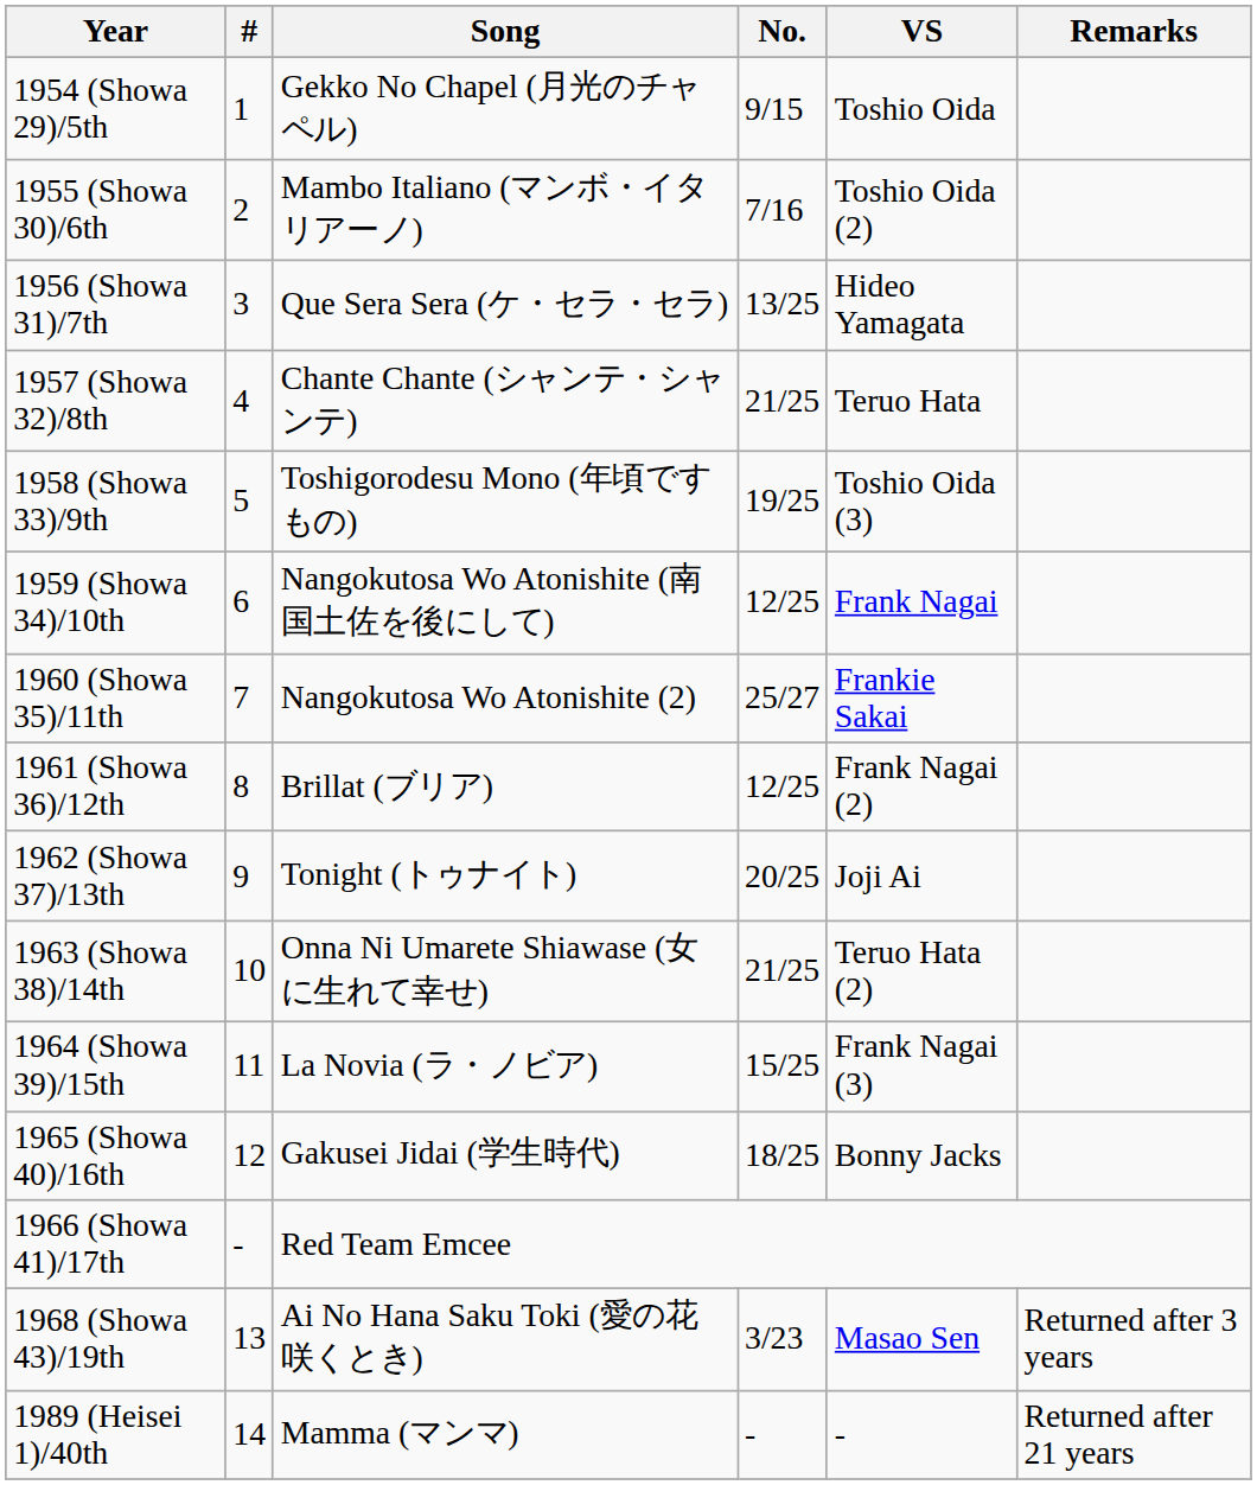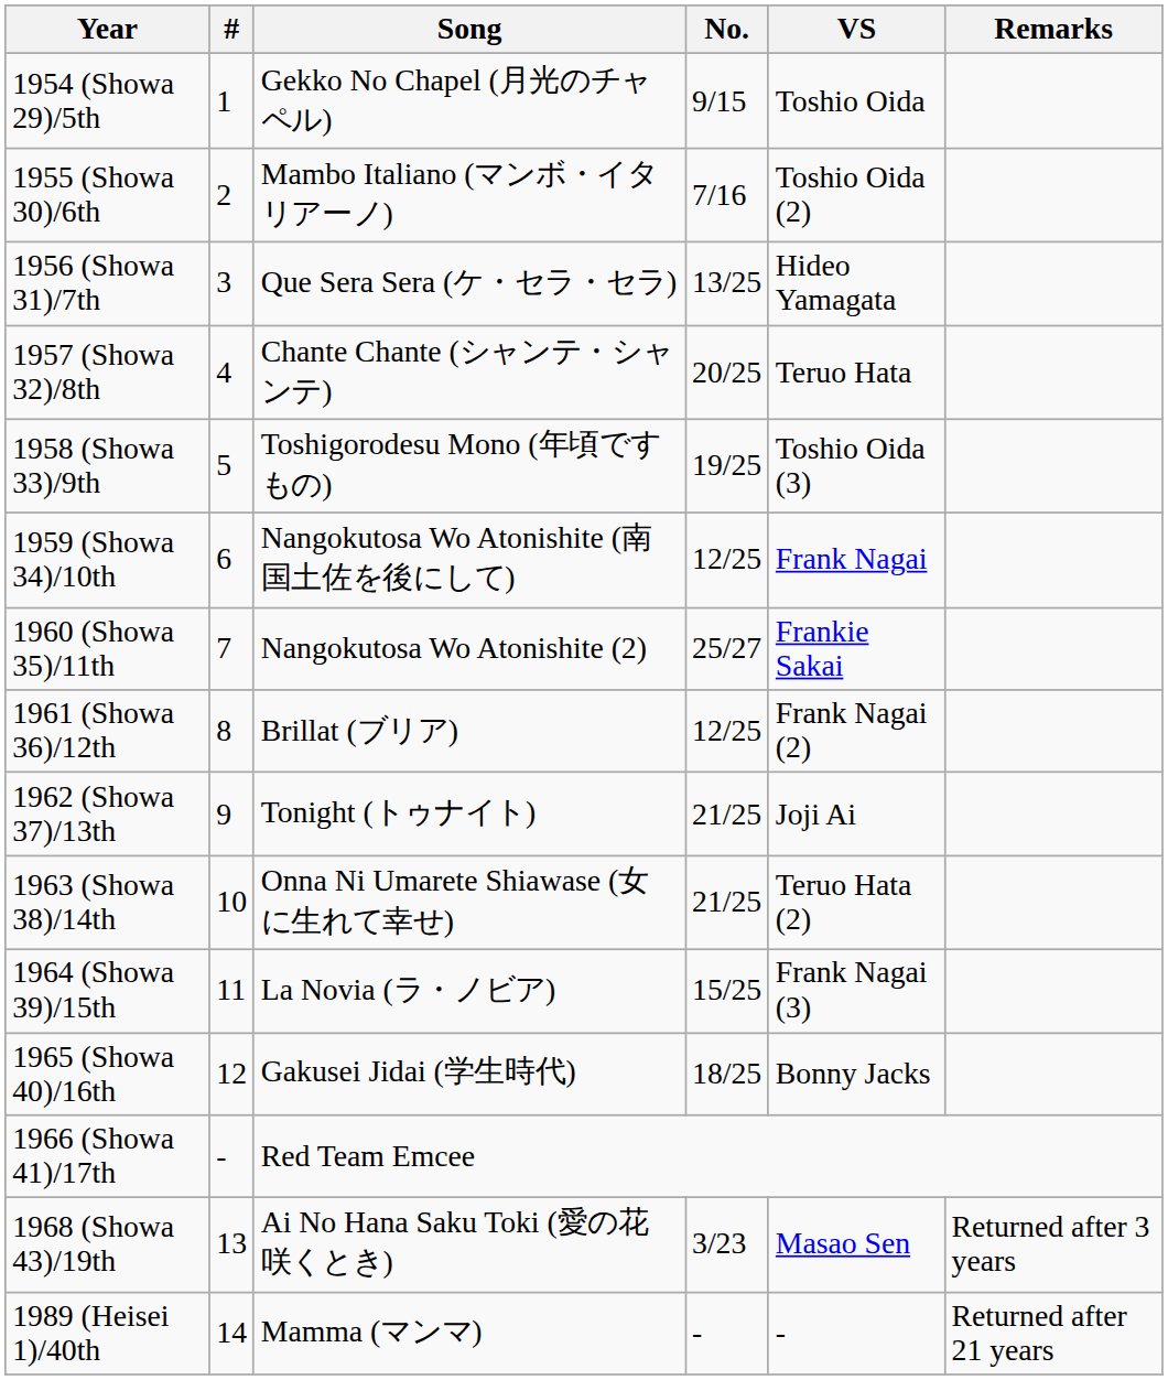 <table class="wikitable">
 <tr>
 <th>Year</th>
 <th>#</th>
 <th>Song</th>
 <th>No.</th>
 <th>VS</th>
 <th>Remarks</th>
 </tr>
 <tr>
 <td>1954 (Showa 29)/5th</td>
 <td>1</td>
 <td>Gekko No Chapel (月光のチャペル)</td>
 <td>9/15</td>
 <td>Toshio Oida</td>
 <td></td>
 </tr>
 <tr>
 <td>1955 (Showa 30)/6th</td>
 <td>2</td>
 <td>Mambo Italiano (マンボ・イタリアーノ)</td>
 <td>7/16</td>
 <td>Toshio Oida (2)</td>
 <td></td>
 </tr>
 <tr>
 <td>1956 (Showa 31)/7th</td>
 <td>3</td>
 <td>Que Sera Sera (ケ・セラ・セラ)</td>
 <td>13/25</td>
 <td>Hideo Yamagata</td>
 <td></td>
 </tr>
 <tr>
 <td>1957 (Showa 32)/8th</td>
 <td>4</td>
 <td>Chante Chante (シャンテ・シャンテ)</td>
-<td>21/25</td>
+<td>20/25</td>
 <td>Teruo Hata</td>
 <td></td>
 </tr>
 <tr>
 <td>1958 (Showa 33)/9th</td>
 <td>5</td>
 <td>Toshigorodesu Mono (年頃ですもの)</td>
 <td>19/25</td>
 <td>Toshio Oida (3)</td>
 <td></td>
 </tr>
 <tr>
 <td>1959 (Showa 34)/10th</td>
 <td>6</td>
 <td>Nangokutosa Wo Atonishite (南国土佐を後にして)</td>
 <td>12/25</td>
 <td><a href='#'>Frank Nagai</a></td>
 <td></td>
 </tr>
 <tr>
 <td>1960 (Showa 35)/11th</td>
 <td>7</td>
 <td>Nangokutosa Wo Atonishite (2)</td>
 <td>25/27</td>
 <td><a href='#'>Frankie Sakai</a></td>
 <td></td>
 </tr>
 <tr>
 <td>1961 (Showa 36)/12th</td>
 <td>8</td>
 <td>Brillat (ブリア)</td>
 <td>12/25</td>
 <td>Frank Nagai (2)</td>
 <td></td>
 </tr>
 <tr>
 <td>1962 (Showa 37)/13th</td>
 <td>9</td>
 <td>Tonight (トゥナイト)</td>
-<td>20/25</td>
+<td>21/25</td>
 <td>Joji Ai</td>
 <td></td>
 </tr>
 <tr>
 <td>1963 (Showa 38)/14th</td>
 <td>10</td>
 <td>Onna Ni Umarete Shiawase (女に生れて幸せ)</td>
 <td>21/25</td>
 <td>Teruo Hata (2)</td>
 <td></td>
 </tr>
 <tr>
 <td>1964 (Showa 39)/15th</td>
 <td>11</td>
 <td>La Novia (ラ・ノビア)</td>
 <td>15/25</td>
 <td>Frank Nagai (3)</td>
 <td></td>
 </tr>
 <tr>
 <td>1965 (Showa 40)/16th</td>
 <td>12</td>
 <td>Gakusei Jidai (学生時代)</td>
 <td>18/25</td>
 <td>Bonny Jacks</td>
 <td></td>
 </tr>
 <tr>
 <td>1966 (Showa 41)/17th</td>
 <td>-</td>
 <td colspan=4>Red Team Emcee</td>
 </tr>
 <tr>
 <td>1968 (Showa 43)/19th</td>
 <td>13</td>
 <td>Ai No Hana Saku Toki (愛の花咲くとき)</td>
 <td>3/23</td>
 <td><a href='#'>Masao Sen</a></td>
 <td>Returned after 3 years</td>
 </tr>
 <tr>
 <td>1989 (Heisei 1)/40th</td>
 <td>14</td>
 <td>Mamma (マンマ)</td>
 <td>-</td>
 <td>-</td>
 <td>Returned after 21 years</td>
 </tr>
 </table>
